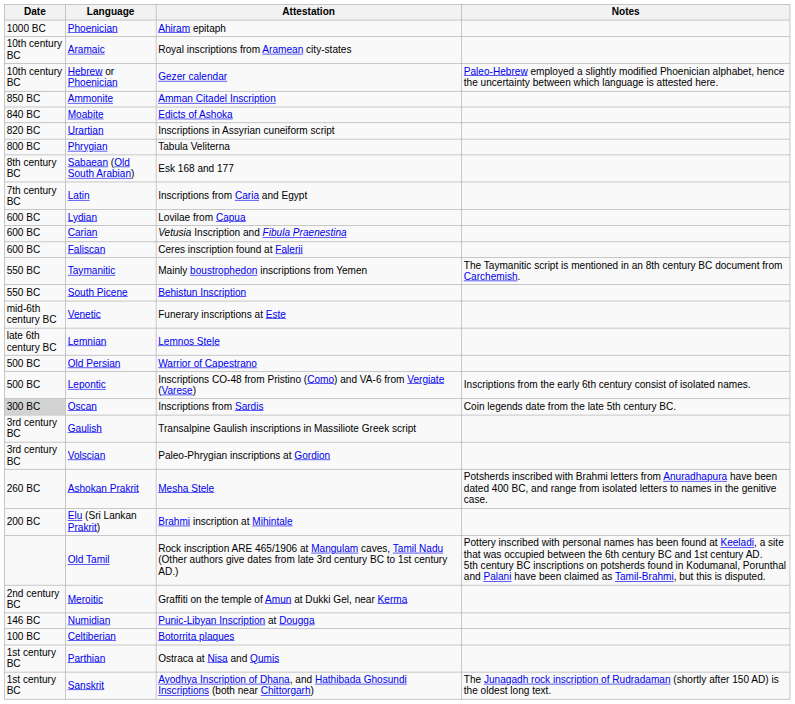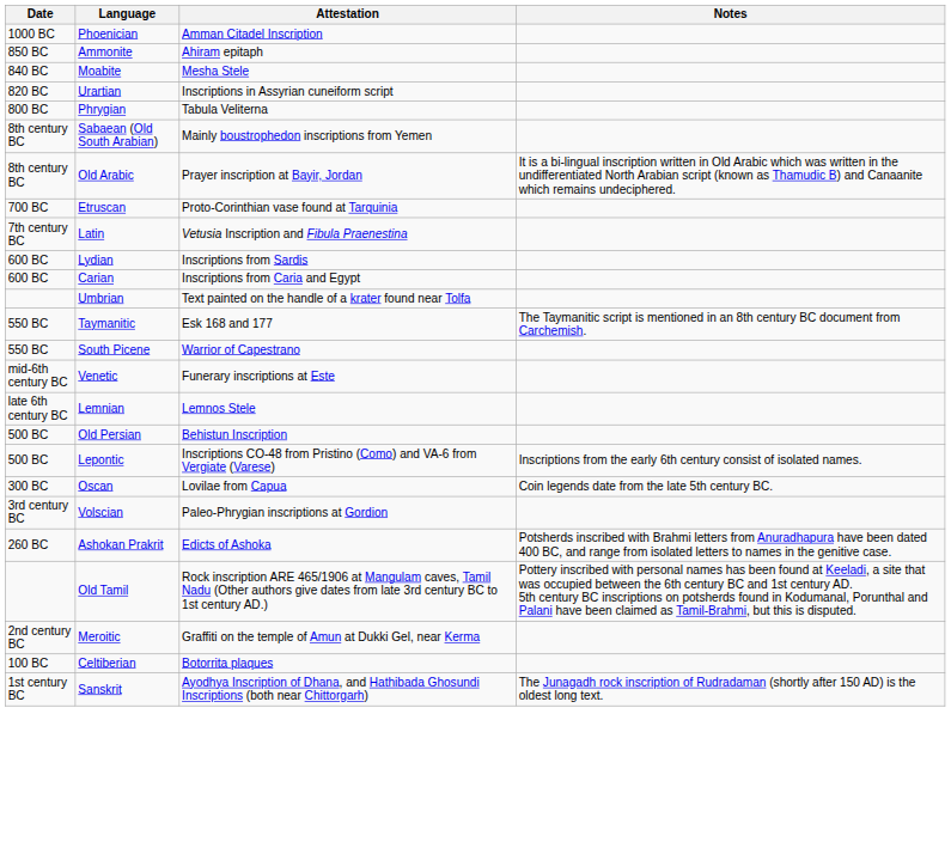 <table class="wikitable">
 <tr>
 <th>Date</th>
 <th>Language</th>
 <th>Attestation</th>
 <th>Notes</th>
 </tr>
 <tr>
 <td> 1000 BC</td>
 <td><a href='#'>Phoenician</a></td>
-<td><a href='#'>Ahiram</a> epitaph</td>
+<td><a href='#'>Amman Citadel Inscription</a></td>
 <td></td>
-</tr>
-<tr>
-<td>10th century BC</td>
-<td><a href='#'>Aramaic</a></td>
-<td>Royal inscriptions from <a href='#'>Aramean</a> city-states</td>
-<td></td>
-</tr>
-<tr>
-<td>10th century BC</td>
-<td><a href='#'>Hebrew</a> or <a href='#'>Phoenician</a></td>
-<td><a href='#'>Gezer calendar</a></td>
-<td><a href='#'>Paleo-Hebrew</a> employed a slightly modified Phoenician alphabet, hence the uncertainty between which language is attested here.</td>
 </tr>
 <tr>
 <td> 850 BC</td>
 <td><a href='#'>Ammonite</a></td>
-<td><a href='#'>Amman Citadel Inscription</a></td>
+<td><a href='#'>Ahiram</a> epitaph</td>
 <td></td>
 </tr>
 <tr>
 <td> 840 BC</td>
 <td><a href='#'>Moabite</a></td>
-<td><a href='#'>Edicts of Ashoka</a></td>
+<td><a href='#'>Mesha Stele</a></td>
 <td></td>
 </tr>
 <tr>
 <td> 820 BC</td>
 <td><a href='#'>Urartian</a></td>
 <td>Inscriptions in Assyrian cuneiform script</td>
 <td></td>
 </tr>
 <tr>
 <td> 800 BC</td>
 <td><a href='#'>Phrygian</a></td>
 <td>Tabula Veliterna</td>
 <td></td>
 </tr>
 <tr>
 <td>8th century BC</td>
 <td><a href='#'>Sabaean</a> (<a href='#'>Old South Arabian</a>)</td>
-<td>Esk 168 and 177</td>
+<td>Mainly <a href='#'>boustrophedon</a> inscriptions from Yemen</td>
+<td></td>
+</tr>
+<tr>
+<td>8th century BC</td>
+<td><a href='#'>Old Arabic</a></td>
+<td>Prayer inscription at <a href='#'>Bayir, Jordan</a></td>
+<td>It is a bi-lingual inscription written in Old Arabic which was written in the undifferentiated North Arabian script (known as <a href='#'>Thamudic B</a>) and Canaanite which remains undeciphered.</td>
+</tr>
+<tr>
+<td> 700 BC</td>
+<td><a href='#'>Etruscan</a></td>
+<td>Proto-Corinthian vase found at <a href='#'>Tarquinia</a></td>
 <td></td>
 </tr>
 <tr>
 <td>7th century BC</td>
 <td><a href='#'>Latin</a></td>
-<td>Inscriptions from <a href='#'>Caria</a> and Egypt</td>
+<td><em>Vetusia</em> Inscription and <em><a href='#'>Fibula Praenestina</a></em></td>
 <td></td>
 </tr>
 <tr>
 <td> 600 BC</td>
 <td><a href='#'>Lydian</a></td>
-<td>Lovilae from <a href='#'>Capua</a></td>
+<td>Inscriptions from <a href='#'>Sardis</a></td>
 <td></td>
 </tr>
 <tr>
 <td> 600 BC</td>
 <td><a href='#'>Carian</a></td>
-<td><em>Vetusia</em> Inscription and <em><a href='#'>Fibula Praenestina</a></em></td>
+<td>Inscriptions from <a href='#'>Caria</a> and Egypt</td>
 <td></td>
 </tr>
 <tr>
-<td> 600 BC</td>
-<td><a href='#'>Faliscan</a></td>
-<td>Ceres inscription found at <a href='#'>Falerii</a></td>
+<td></td>
+<td><a href='#'>Umbrian</a></td>
+<td>Text painted on the handle of a <a href='#'>krater</a> found near <a href='#'>Tolfa</a></td>
 <td></td>
 </tr>
 <tr>
 <td> 550 BC</td>
 <td><a href='#'>Taymanitic</a></td>
-<td>Mainly <a href='#'>boustrophedon</a> inscriptions from Yemen</td>
+<td>Esk 168 and 177</td>
 <td>The Taymanitic script is mentioned in an 8th century BC document from <a href='#'>Carchemish</a>.</td>
 </tr>
 <tr>
 <td> 550 BC</td>
 <td><a href='#'>South Picene</a></td>
-<td><a href='#'>Behistun Inscription</a></td>
+<td><a href='#'>Warrior of Capestrano</a></td>
 <td></td>
 </tr>
 <tr>
 <td>mid-6th century BC</td>
 <td><a href='#'>Venetic</a></td>
 <td>Funerary inscriptions at <a href='#'>Este</a></td>
 <td></td>
 </tr>
 <tr>
 <td>late 6th century BC</td>
 <td><a href='#'>Lemnian</a></td>
 <td><a href='#'>Lemnos Stele</a></td>
 <td></td>
 </tr>
 <tr>
 <td> 500 BC</td>
 <td><a href='#'>Old Persian</a></td>
-<td><a href='#'>Warrior of Capestrano</a></td>
+<td><a href='#'>Behistun Inscription</a></td>
 <td></td>
 </tr>
 <tr>
 <td> 500 BC</td>
 <td><a href='#'>Lepontic</a></td>
 <td>Inscriptions CO-48 from Pristino (<a href='#'>Como</a>) and VA-6 from <a href='#'>Vergiate</a> (<a href='#'>Varese</a>)</td>
 <td>Inscriptions from the early 6th century consist of isolated names.</td>
 </tr>
 <tr>
-<td style="background: lightgrey;"> 300 BC</td>
+<td> 300 BC</td>
 <td><a href='#'>Oscan</a></td>
-<td>Inscriptions from <a href='#'>Sardis</a></td>
+<td>Lovilae from <a href='#'>Capua</a></td>
 <td>Coin legends date from the late 5th century BC.</td>
-</tr>
-<tr>
-<td>3rd century BC</td>
-<td><a href='#'>Gaulish</a></td>
-<td>Transalpine Gaulish inscriptions in Massiliote Greek script</td>
-<td></td>
 </tr>
 <tr>
 <td>3rd century BC</td>
 <td><a href='#'>Volscian</a></td>
 <td>Paleo-Phrygian inscriptions at <a href='#'>Gordion</a></td>
 <td></td>
 </tr>
 <tr>
 <td> 260 BC</td>
 <td><a href='#'>Ashokan Prakrit</a></td>
-<td><a href='#'>Mesha Stele</a></td>
+<td><a href='#'>Edicts of Ashoka</a></td>
 <td>Potsherds inscribed with Brahmi letters from <a href='#'>Anuradhapura</a> have been dated  400 BC, and range from isolated letters to names in the genitive case.</td>
-</tr>
-<tr>
-<td> 200 BC</td>
-<td><a href='#'>Elu</a> (Sri Lankan <a href='#'>Prakrit</a>)</td>
-<td><a href='#'>Brahmi</a> inscription at <a href='#'>Mihintale</a></td>
-<td></td>
 </tr>
 <tr>
 <td></td>
 <td><a href='#'>Old Tamil</a></td>
 <td>Rock inscription ARE 465/1906 at <a href='#'>Mangulam</a> caves, <a href='#'>Tamil Nadu</a> (Other authors give dates from late 3rd century BC to 1st century AD.)</td>
 <td>Pottery inscribed with personal names has been found at <a href='#'>Keeladi</a>, a site that was occupied between the 6th century BC and 1st century AD.<br>5th century BC inscriptions on potsherds found in Kodumanal, Porunthal and <a href='#'>Palani</a> have been claimed as <a href='#'>Tamil-Brahmi</a>, but this is disputed.</td>
 </tr>
 <tr>
 <td>2nd century BC</td>
 <td><a href='#'>Meroitic</a></td>
 <td>Graffiti on the temple of <a href='#'>Amun</a> at Dukki Gel, near <a href='#'>Kerma</a></td>
 <td></td>
 </tr>
 <tr>
-<td> 146 BC</td>
-<td><a href='#'>Numidian</a></td>
-<td><a href='#'>Punic-Libyan Inscription</a> at <a href='#'>Dougga</a></td>
-<td></td>
-</tr>
-<tr>
 <td> 100 BC</td>
 <td><a href='#'>Celtiberian</a></td>
 <td><a href='#'>Botorrita plaques</a></td>
-<td></td>
-</tr>
-<tr>
-<td>1st century BC</td>
-<td><a href='#'>Parthian</a></td>
-<td>Ostraca at <a href='#'>Nisa</a> and <a href='#'>Qumis</a></td>
 <td></td>
 </tr>
 <tr>
 <td>1st century BC</td>
 <td><a href='#'>Sanskrit</a></td>
 <td><a href='#'>Ayodhya Inscription of Dhana</a>, and <a href='#'>Hathibada Ghosundi Inscriptions</a> (both near <a href='#'>Chittorgarh</a>)</td>
 <td>The <a href='#'>Junagadh rock inscription of Rudradaman</a> (shortly after 150 AD) is the oldest long text.</td>
 </tr>
 </table>
